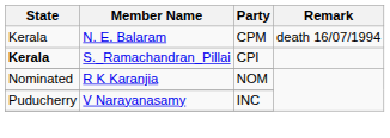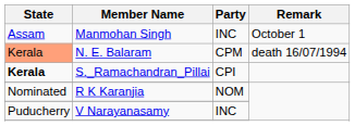 <table class="wikitable sortable">
 <tr>
 <th>State</th>
 <th>Member Name</th>
 <th>Party</th>
 <th>Remark</th>
 </tr>
 <tr>
-<td>Kerala</td>
+<td><a href='#'>Assam</a></td>
+<td><a href='#'>Manmohan Singh</a></td>
+<td>INC</td>
+<td>October 1</td>
+</tr>
+<tr>
+<td style="background: lightsalmon;">Kerala</td>
 <td><a href='#'>N. E. Balaram</a></td>
 <td>CPM</td>
 <td>death 16/07/1994</td>
 </tr>
 <tr>
 <td><strong>Kerala</strong></td>
 <td><a href='#'>S._Ramachandran_Pillai</a></td>
 <td>CPI</td>
 <td></td>
 </tr>
 <tr>
 </tr>
 <tr>
 <td>Nominated</td>
 <td><a href='#'>R K Karanjia</a></td>
 <td>NOM</td>
 </tr>
 <tr>
 </tr>
 <tr>
 <td>Puducherry</td>
 <td><a href='#'>V Narayanasamy</a></td>
 <td>INC</td>
 </tr>
 <tr>
 </tr>
 <tr>
 </tr>
 </table>
